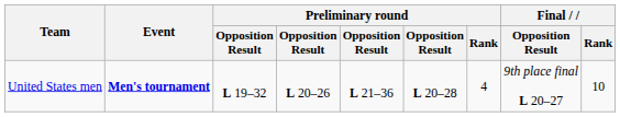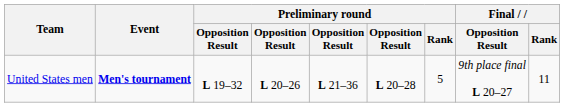 <table class=wikitable style=font-size:95%;text-align:center>
 <tr>
 <th rowspan=2>Team</th>
 <th rowspan=2>Event</th>
 <th colspan=5>Preliminary round</th>
 <th colspan=2>Final /  / </th>
 </tr>
 <tr style=font-size:95%>
 <th>Opposition<br>Result</th>
 <th>Opposition<br>Result</th>
 <th>Opposition<br>Result</th>
 <th>Opposition<br>Result</th>
 <th>Rank</th>
 <th>Opposition<br>Result</th>
 <th>Rank</th>
 </tr>
 <tr>
 <td align=left><a href='#'>United States men</a></td>
 <td align=left><strong><a href='#'>Men's tournament</a></strong></td>
 <td><br><strong>L</strong> 19–32</td>
 <td><br><strong>L</strong> 20–26</td>
 <td><br><strong>L</strong> 21–36</td>
 <td><br><strong>L</strong> 20–28</td>
-<td>4</td>
+<td>5</td>
 <td><em>9th place final</em><br><br><strong>L</strong> 20–27</td>
-<td>10</td>
+<td>11</td>
 </tr>
 </table>
